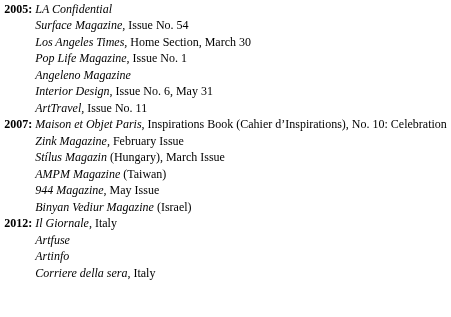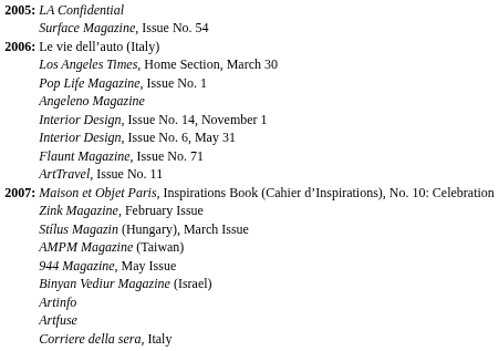 <table>
 <tr>
 <td><strong>2005:</strong></td>
 <td><em>LA Confidential</em></td>
 </tr>
 <tr>
 <td></td>
 <td><em>Surface Magazine</em>, Issue No. 54</td>
+</tr>
+<tr>
+<td><strong>2006:</strong></td>
+<td>Le vie dell’auto (Italy)</td>
 </tr>
 <tr>
 <td></td>
 <td><em>Los Angeles Times</em>, Home Section, March 30</td>
 </tr>
 <tr>
 <td></td>
 <td><em>Pop Life Magazine</em>, Issue No. 1</td>
 </tr>
 <tr>
 <td></td>
 <td><em>Angeleno Magazine</em></td>
 </tr>
 <tr>
 <td></td>
+<td><em>Interior Design</em>, Issue No. 14, November 1</td>
+</tr>
+<tr>
+<td></td>
 <td><em>Interior Design</em>, Issue No. 6, May 31</td>
+</tr>
+<tr>
+<td></td>
+<td><em>Flaunt Magazine</em>, Issue No. 71</td>
 </tr>
 <tr>
 <td></td>
 <td><em>ArtTravel</em>, Issue No. 11</td>
 </tr>
 <tr>
 <td><strong>2007:</strong></td>
 <td><em>Maison et Objet Paris</em>, Inspirations Book (Cahier d’Inspirations), No. 10: Celebration</td>
 </tr>
 <tr>
 <td></td>
 <td><em>Zink Magazine</em>, February Issue</td>
 </tr>
 <tr>
 <td></td>
 <td><em>Stílus Magazin</em> (Hungary), March Issue</td>
 </tr>
 <tr>
 <td></td>
 <td><em>AMPM Magazine</em> (Taiwan)</td>
 </tr>
 <tr>
 <td></td>
 <td><em>944 Magazine</em>, May Issue</td>
 </tr>
 <tr>
 <td></td>
 <td><em>Binyan Vediur Magazine</em> (Israel)</td>
 </tr>
 <tr>
-<td><strong>2012:</strong></td>
-<td><em>Il Giornale</em>, Italy</td>
+<td></td>
+<td><em>Artinfo</em></td>
 </tr>
 <tr>
 <td></td>
 <td><em>Artfuse</em></td>
 </tr>
 <tr>
 <td></td>
-<td><em>Artinfo</em></td>
-</tr>
-<tr>
-<td></td>
 <td><em>Corriere della sera</em>, Italy</td>
 </tr>
 </table>
